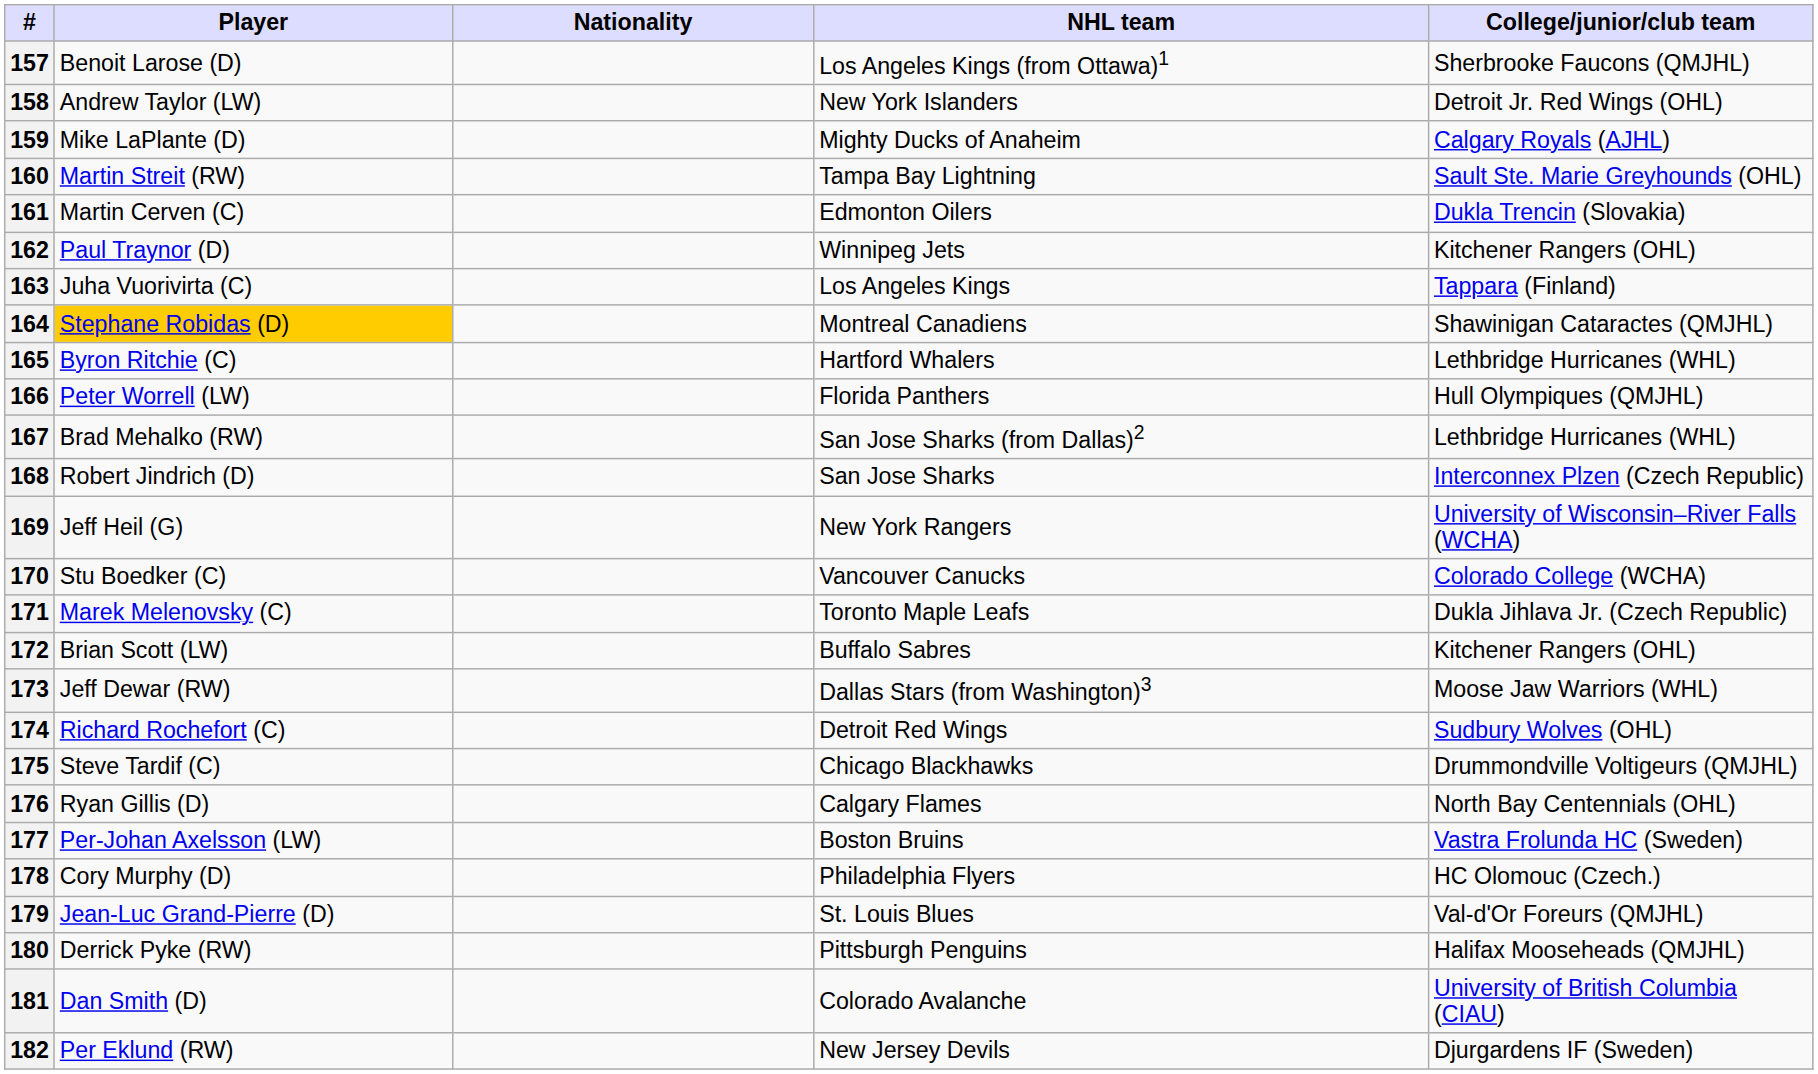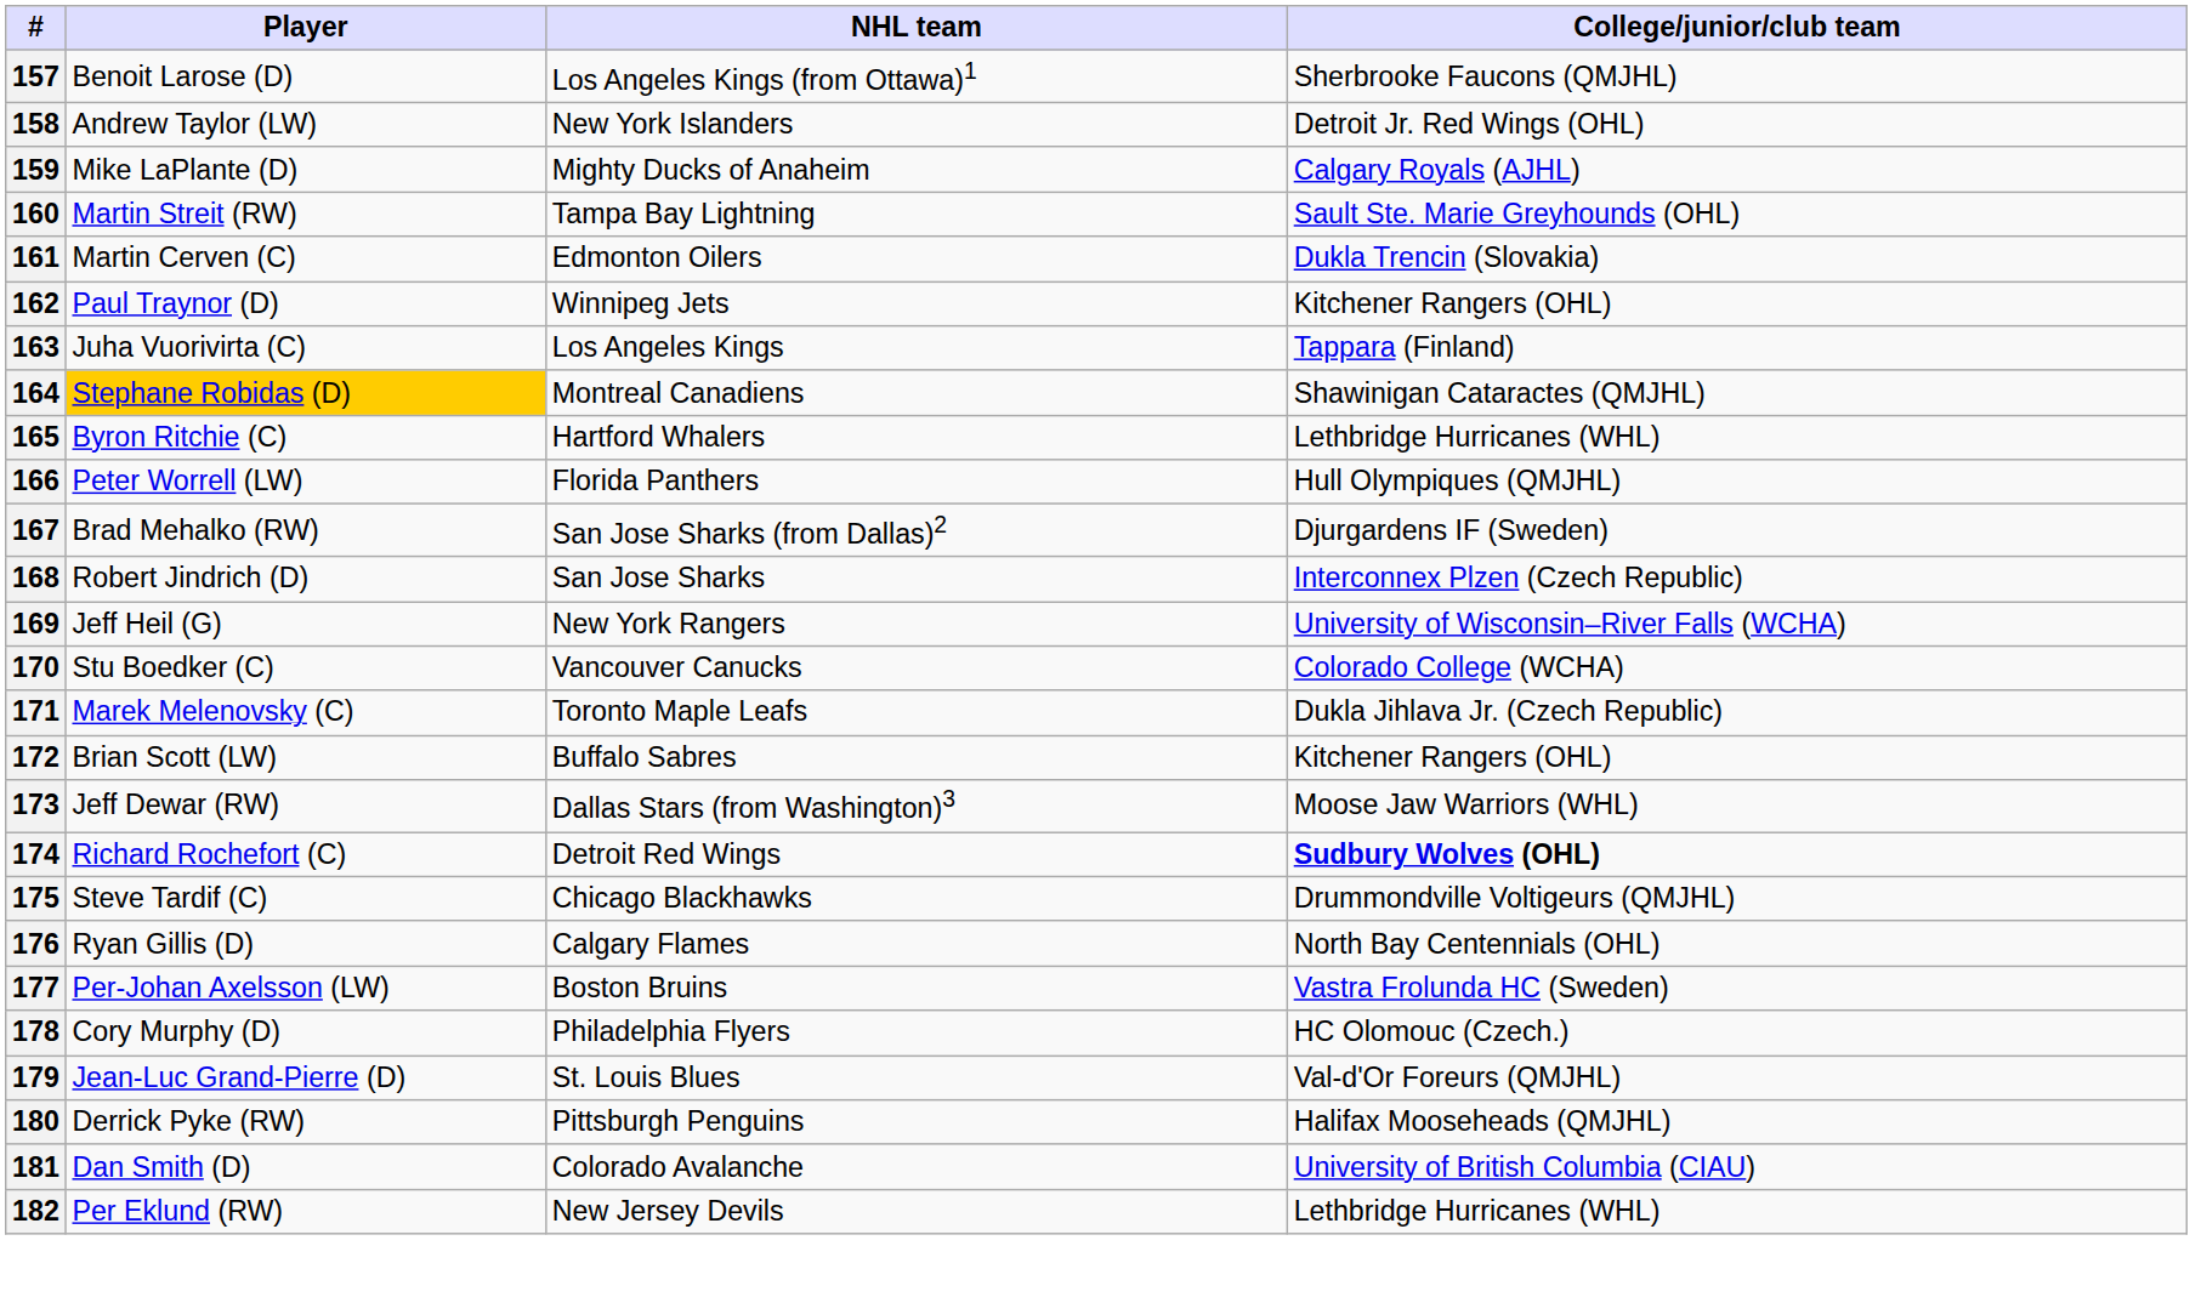 <table class="wikitable">
 <tr>
 <th style="background:#ddf; width:2.75%;">#</th>
 <th style="background:#ddf; width:22.0%;">Player</th>
-<th style="background:#ddf; width:20.0%;">Nationality</th>
 <th style="background:#ddf; width:34.0%;">NHL team</th>
 <th style="background:#ddf; width:100.0%;">College/junior/club team</th>
 </tr>
 <tr>
 <th>157</th>
 <td>Benoit Larose (D)</td>
-<td></td>
 <td>Los Angeles Kings (from Ottawa)<sup>1</sup></td>
 <td>Sherbrooke Faucons (QMJHL)</td>
 </tr>
 <tr>
 <th>158</th>
 <td>Andrew Taylor (LW)</td>
-<td></td>
 <td>New York Islanders</td>
 <td>Detroit Jr. Red Wings (OHL)</td>
 </tr>
 <tr>
 <th>159</th>
 <td>Mike LaPlante (D)</td>
-<td></td>
 <td>Mighty Ducks of Anaheim</td>
 <td><a href='#'>Calgary Royals</a> (<a href='#'>AJHL</a>)</td>
 </tr>
 <tr>
 <th>160</th>
 <td><a href='#'>Martin Streit</a> (RW)</td>
-<td></td>
 <td>Tampa Bay Lightning</td>
 <td><a href='#'>Sault Ste. Marie Greyhounds</a> (OHL)</td>
 </tr>
 <tr>
 <th>161</th>
 <td>Martin Cerven (C)</td>
-<td></td>
 <td>Edmonton Oilers</td>
 <td><a href='#'>Dukla Trencin</a> (Slovakia)</td>
 </tr>
 <tr>
 <th>162</th>
 <td><a href='#'>Paul Traynor</a> (D)</td>
-<td></td>
 <td>Winnipeg Jets</td>
 <td>Kitchener Rangers (OHL)</td>
 </tr>
 <tr>
 <th>163</th>
 <td>Juha Vuorivirta (C)</td>
-<td></td>
 <td>Los Angeles Kings</td>
 <td><a href='#'>Tappara</a> (Finland)</td>
 </tr>
 <tr>
 <th>164</th>
 <td bgcolor="#FFCC00"><a href='#'>Stephane Robidas</a> (D)</td>
-<td></td>
 <td>Montreal Canadiens</td>
 <td>Shawinigan Cataractes (QMJHL)</td>
 </tr>
 <tr>
 <th>165</th>
 <td><a href='#'>Byron Ritchie</a> (C)</td>
-<td></td>
 <td>Hartford Whalers</td>
 <td>Lethbridge Hurricanes (WHL)</td>
 </tr>
 <tr>
 <th>166</th>
 <td><a href='#'>Peter Worrell</a> (LW)</td>
-<td></td>
 <td>Florida Panthers</td>
 <td>Hull Olympiques (QMJHL)</td>
 </tr>
 <tr>
 <th>167</th>
 <td>Brad Mehalko (RW)</td>
-<td></td>
 <td>San Jose Sharks (from Dallas)<sup>2</sup></td>
-<td>Lethbridge Hurricanes (WHL)</td>
+<td>Djurgardens IF (Sweden)</td>
 </tr>
 <tr>
 <th>168</th>
 <td>Robert Jindrich (D)</td>
-<td></td>
 <td>San Jose Sharks</td>
 <td><a href='#'>Interconnex Plzen</a> (Czech Republic)</td>
 </tr>
 <tr>
 <th>169</th>
 <td>Jeff Heil (G)</td>
-<td></td>
 <td>New York Rangers</td>
 <td><a href='#'>University of Wisconsin–River Falls</a> (<a href='#'>WCHA</a>)</td>
 </tr>
 <tr>
 <th>170</th>
 <td>Stu Boedker (C)</td>
-<td></td>
 <td>Vancouver Canucks</td>
 <td><a href='#'>Colorado College</a> (WCHA)</td>
 </tr>
 <tr>
 <th>171</th>
 <td><a href='#'>Marek Melenovsky</a> (C)</td>
-<td></td>
 <td>Toronto Maple Leafs</td>
 <td>Dukla Jihlava Jr. (Czech Republic)</td>
 </tr>
 <tr>
 <th>172</th>
 <td>Brian Scott (LW)</td>
-<td></td>
 <td>Buffalo Sabres</td>
 <td>Kitchener Rangers (OHL)</td>
 </tr>
 <tr>
 <th>173</th>
 <td>Jeff Dewar (RW)</td>
-<td></td>
 <td>Dallas Stars (from Washington)<sup>3</sup></td>
 <td>Moose Jaw Warriors (WHL)</td>
 </tr>
 <tr>
 <th>174</th>
 <td><a href='#'>Richard Rochefort</a> (C)</td>
-<td></td>
 <td>Detroit Red Wings</td>
-<td><a href='#'>Sudbury Wolves</a> (OHL)</td>
+<td><strong><a href='#'>Sudbury Wolves</a> (OHL)</strong></td>
 </tr>
 <tr>
 <th>175</th>
 <td>Steve Tardif (C)</td>
-<td></td>
 <td>Chicago Blackhawks</td>
 <td>Drummondville Voltigeurs (QMJHL)</td>
 </tr>
 <tr>
 <th>176</th>
 <td>Ryan Gillis (D)</td>
-<td></td>
 <td>Calgary Flames</td>
 <td>North Bay Centennials (OHL)</td>
 </tr>
 <tr>
 <th>177</th>
 <td><a href='#'>Per-Johan Axelsson</a> (LW)</td>
-<td></td>
 <td>Boston Bruins</td>
 <td><a href='#'>Vastra Frolunda HC</a> (Sweden)</td>
 </tr>
 <tr>
 <th>178</th>
 <td>Cory Murphy (D)</td>
-<td></td>
 <td>Philadelphia Flyers</td>
 <td>HC Olomouc (Czech.)</td>
 </tr>
 <tr>
 <th>179</th>
 <td><a href='#'>Jean-Luc Grand-Pierre</a> (D)</td>
-<td></td>
 <td>St. Louis Blues</td>
 <td>Val-d'Or Foreurs (QMJHL)</td>
 </tr>
 <tr>
 <th>180</th>
 <td>Derrick Pyke (RW)</td>
-<td></td>
 <td>Pittsburgh Penguins</td>
 <td>Halifax Mooseheads (QMJHL)</td>
 </tr>
 <tr>
 <th>181</th>
 <td><a href='#'>Dan Smith</a> (D)</td>
-<td></td>
 <td>Colorado Avalanche</td>
 <td><a href='#'>University of British Columbia</a> (<a href='#'>CIAU</a>)</td>
 </tr>
 <tr>
 <th>182</th>
 <td><a href='#'>Per Eklund</a> (RW)</td>
-<td></td>
 <td>New Jersey Devils</td>
-<td>Djurgardens IF (Sweden)</td>
+<td>Lethbridge Hurricanes (WHL)</td>
 </tr>
 </table>
